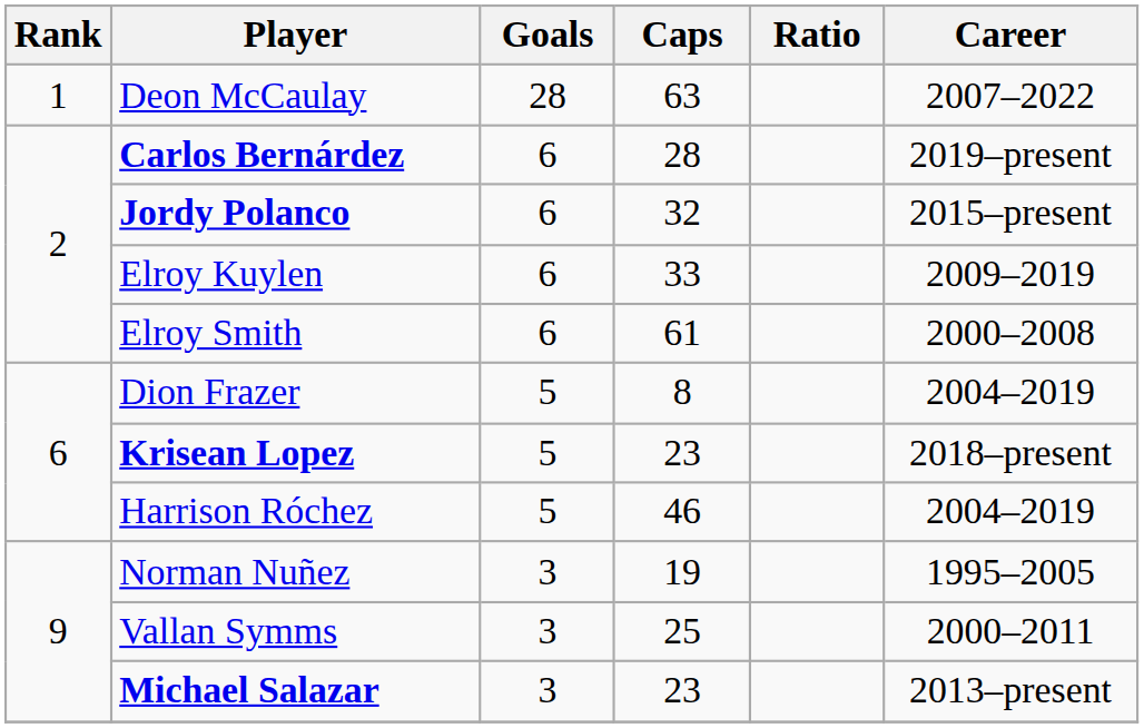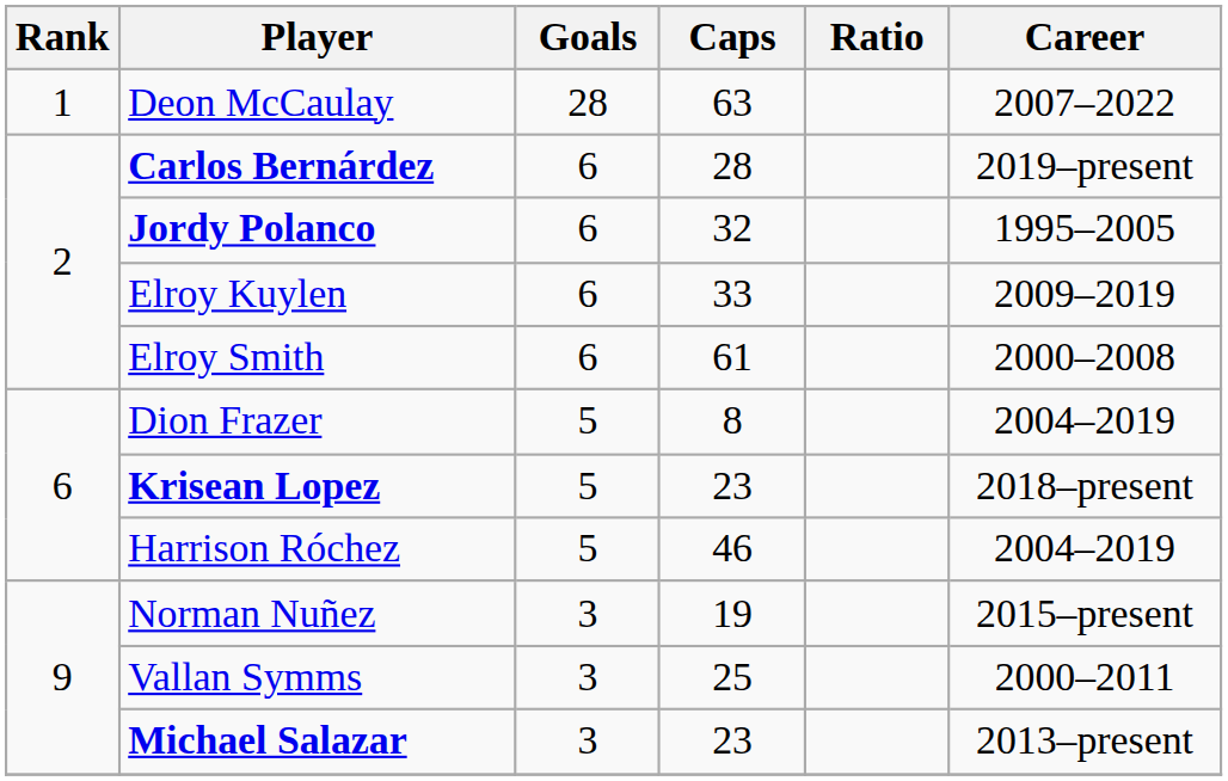 <table class="wikitable sortable" style="text-align: center;">
 <tr>
 <th width=30px>Rank</th>
 <th width=150px>Player</th>
 <th width=50px>Goals</th>
 <th width=50px>Caps</th>
 <th width=50px>Ratio</th>
 <th width=100px>Career</th>
 </tr>
 <tr>
 <td>1</td>
 <td align=left><a href='#'>Deon McCaulay</a></td>
 <td>28</td>
 <td>63</td>
 <td></td>
 <td>2007–2022</td>
 </tr>
 <tr>
 <td rowspan=4>2</td>
 <td align=left><strong><a href='#'>Carlos Bernárdez</a></strong></td>
 <td>6</td>
 <td>28</td>
 <td></td>
 <td>2019–present</td>
 </tr>
 <tr>
 <td align=left><strong><a href='#'>Jordy Polanco</a></strong></td>
 <td>6</td>
 <td>32</td>
 <td></td>
-<td>2015–present</td>
+<td>1995–2005</td>
 </tr>
 <tr>
 <td align=left><a href='#'>Elroy Kuylen</a></td>
 <td>6</td>
 <td>33</td>
 <td></td>
 <td>2009–2019</td>
 </tr>
 <tr>
 <td align=left><a href='#'>Elroy Smith</a></td>
 <td>6</td>
 <td>61</td>
 <td></td>
 <td>2000–2008</td>
 </tr>
 <tr>
 <td rowspan=3>6</td>
 <td align=left><a href='#'>Dion Frazer</a></td>
 <td>5</td>
 <td>8</td>
 <td></td>
 <td>2004–2019</td>
 </tr>
 <tr>
 <td align=left><strong><a href='#'>Krisean Lopez</a></strong></td>
 <td>5</td>
 <td>23</td>
 <td></td>
 <td>2018–present</td>
 </tr>
 <tr>
 <td align=left><a href='#'>Harrison Róchez</a></td>
 <td>5</td>
 <td>46</td>
 <td></td>
 <td>2004–2019</td>
 </tr>
 <tr>
 <td rowspan=3>9</td>
 <td align=left><a href='#'>Norman Nuñez</a></td>
 <td>3</td>
 <td>19</td>
 <td></td>
-<td>1995–2005</td>
+<td>2015–present</td>
 </tr>
 <tr>
 <td align=left><a href='#'>Vallan Symms</a></td>
 <td>3</td>
 <td>25</td>
 <td></td>
 <td>2000–2011</td>
 </tr>
 <tr>
 <td align=left><strong><a href='#'>Michael Salazar</a></strong></td>
 <td>3</td>
 <td>23</td>
 <td></td>
 <td>2013–present</td>
 </tr>
 <tr>
 </tr>
 </table>
